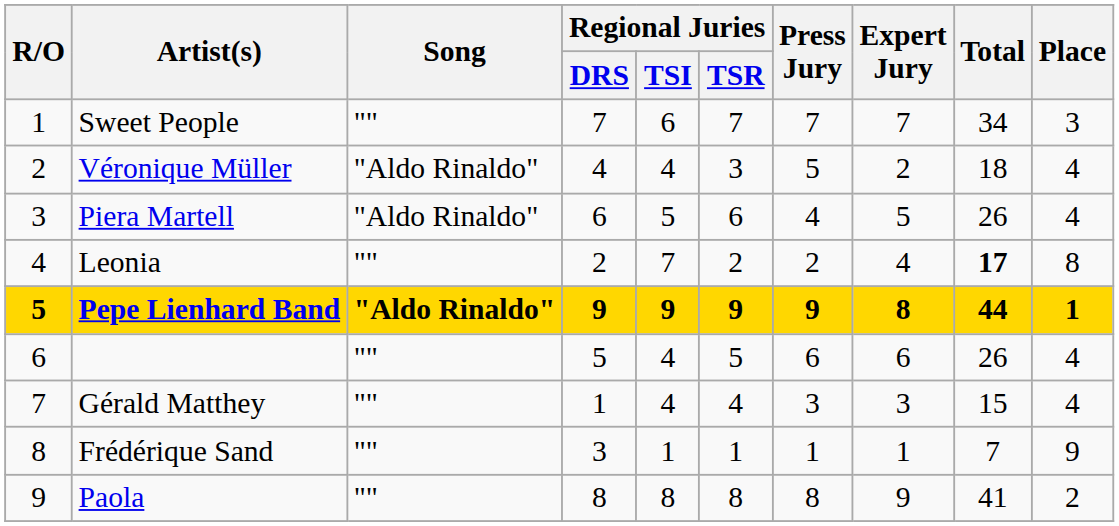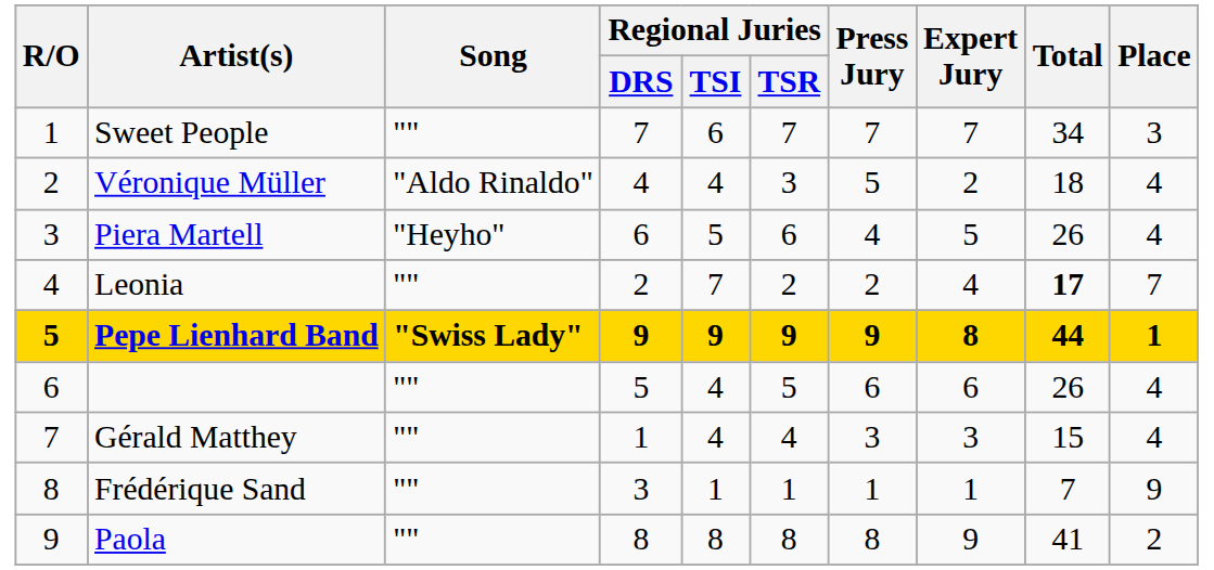 <table class="sortable wikitable" style="margin: 1em auto 1em auto; text-align:center">
 <tr>
 <th rowspan="2">R/O</th>
 <th rowspan="2">Artist(s)</th>
 <th rowspan="2">Song</th>
 <th colspan="3">Regional Juries</th>
 <th rowspan="2">Press<br>Jury</th>
 <th rowspan="2">Expert<br>Jury</th>
 <th rowspan="2">Total</th>
 <th rowspan="2">Place</th>
 </tr>
 <tr>
 <th><a href='#'>DRS</a></th>
 <th><a href='#'>TSI</a></th>
 <th><a href='#'>TSR</a></th>
 </tr>
 <tr>
 <td>1</td>
 <td align="left">Sweet People</td>
 <td align="left">""</td>
 <td>7</td>
 <td>6</td>
 <td>7</td>
 <td>7</td>
 <td>7</td>
 <td>34</td>
 <td>3</td>
 </tr>
 <tr>
 <td>2</td>
 <td align="left"><a href='#'>Véronique Müller</a></td>
 <td align="left">"Aldo Rinaldo"</td>
 <td>4</td>
 <td>4</td>
 <td>3</td>
 <td>5</td>
 <td>2</td>
 <td>18</td>
 <td>4</td>
 </tr>
 <tr>
 <td>3</td>
 <td align="left"><a href='#'>Piera Martell</a></td>
-<td align="left">"Aldo Rinaldo"</td>
+<td align="left">"Heyho"</td>
 <td>6</td>
 <td>5</td>
 <td>6</td>
 <td>4</td>
 <td>5</td>
 <td>26</td>
 <td>4</td>
 </tr>
 <tr>
 <td>4</td>
 <td align="left">Leonia</td>
 <td align="left">""</td>
 <td>2</td>
 <td>7</td>
 <td>2</td>
 <td>2</td>
 <td>4</td>
 <td><strong>17</strong></td>
-<td>8</td>
+<td>7</td>
 </tr>
 <tr style="font-weight:bold; background:gold;">
 <td>5</td>
 <td align="left"><a href='#'>Pepe Lienhard Band</a></td>
-<td align="left">"Aldo Rinaldo"</td>
+<td align="left">"Swiss Lady"</td>
 <td>9</td>
 <td>9</td>
 <td>9</td>
 <td>9</td>
 <td>8</td>
 <td>44</td>
 <td>1</td>
 </tr>
 <tr>
 <td>6</td>
 <td align="left"></td>
 <td align="left">""</td>
 <td>5</td>
 <td>4</td>
 <td>5</td>
 <td>6</td>
 <td>6</td>
 <td>26</td>
 <td>4</td>
 </tr>
 <tr>
 <td>7</td>
 <td align="left">Gérald Matthey</td>
 <td align="left">""</td>
 <td>1</td>
 <td>4</td>
 <td>4</td>
 <td>3</td>
 <td>3</td>
 <td>15</td>
 <td>4</td>
 </tr>
 <tr>
 <td>8</td>
 <td align="left">Frédérique Sand</td>
 <td align="left">""</td>
 <td>3</td>
 <td>1</td>
 <td>1</td>
 <td>1</td>
 <td>1</td>
 <td>7</td>
 <td>9</td>
 </tr>
 <tr>
 <td>9</td>
 <td align="left"><a href='#'>Paola</a></td>
 <td align="left">""</td>
 <td>8</td>
 <td>8</td>
 <td>8</td>
 <td>8</td>
 <td>9</td>
 <td>41</td>
 <td>2</td>
 </tr>
 </table>
